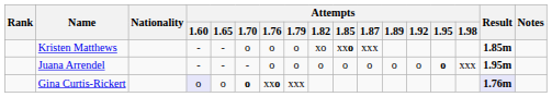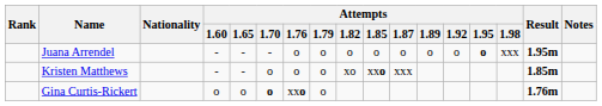 <table class="wikitable sortable" style="text-align:center">
 <tr>
 <th rowspan=2>Rank</th>
 <th rowspan=2>Name</th>
 <th rowspan=2>Nationality</th>
 <th colspan=12>Attempts</th>
 <th rowspan=2>Result</th>
 <th rowspan=2>Notes</th>
 </tr>
 <tr>
 <th>1.60</th>
 <th>1.65</th>
 <th>1.70</th>
 <th>1.76</th>
 <th>1.79</th>
 <th>1.82</th>
 <th>1.85</th>
 <th>1.87</th>
 <th>1.89</th>
 <th>1.92</th>
 <th>1.95</th>
 <th>1.98</th>
 </tr>
 <tr>
 <td align=center></td>
+<td align=left><a href='#'>Juana Arrendel</a></td>
+<td align=left></td>
+<td>-</td>
+<td>-</td>
+<td>-</td>
+<td>o</td>
+<td>o</td>
+<td>o</td>
+<td>o</td>
+<td>o</td>
+<td>o</td>
+<td>o</td>
+<td><strong>o</strong></td>
+<td>xxx</td>
+<td><strong>1.95m</strong></td>
+<td></td>
+</tr>
+<tr>
+<td align=center></td>
 <td align=left><a href='#'>Kristen Matthews</a></td>
 <td align=left></td>
 <td>-</td>
 <td>-</td>
 <td>o</td>
 <td>o</td>
 <td>o</td>
 <td>xo</td>
 <td>xx<strong>o</strong></td>
 <td>xxx</td>
 <td></td>
 <td></td>
 <td></td>
 <td></td>
 <td><strong>1.85m</strong></td>
 <td></td>
 </tr>
 <tr>
 <td align=center></td>
-<td align=left><a href='#'>Juana Arrendel</a></td>
+<td align=left><a href='#'>Gina Curtis-Rickert</a></td>
 <td align=left></td>
-<td>-</td>
-<td>-</td>
-<td>-</td>
-<td>o</td>
-<td>o</td>
-<td>o</td>
-<td>o</td>
-<td>o</td>
 <td>o</td>
 <td>o</td>
 <td><strong>o</strong></td>
-<td>xxx</td>
-<td><strong>1.95m</strong></td>
-<td></td>
-</tr>
-<tr>
-<td align=center></td>
-<td align=left><a href='#'>Gina Curtis-Rickert</a></td>
-<td align=left></td>
-<td style="background: lavender;">o</td>
+<td>xx<strong>o</strong></td>
 <td>o</td>
-<td><strong>o</strong></td>
-<td>xx<strong>o</strong></td>
-<td>xxx</td>
 <td></td>
 <td></td>
 <td></td>
 <td></td>
 <td></td>
 <td></td>
 <td></td>
-<td style="background: lavender;"><strong>1.76m</strong></td>
+<td><strong>1.76m</strong></td>
 <td></td>
 </tr>
 </table>
